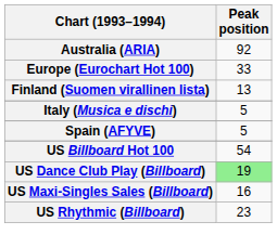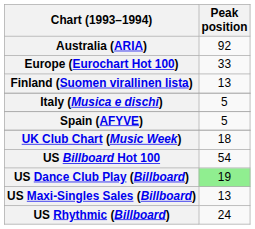 <table class="wikitable sortable plainrowheaders" style="text-align:center">
 <tr>
 <th>Chart (1993–1994)</th>
 <th>Peak<br>position</th>
 </tr>
 <tr>
 <th scope="row">Australia (<a href='#'>ARIA</a>)</th>
 <td>92</td>
 </tr>
 <tr>
 <th scope="row">Europe (<a href='#'>Eurochart Hot 100</a>)</th>
 <td>33</td>
 </tr>
 <tr>
 <th scope="row">Finland (<a href='#'>Suomen virallinen lista</a>)</th>
 <td>13</td>
 </tr>
 <tr>
 </tr>
 <tr>
 <th scope="row">Italy (<em><a href='#'>Musica e dischi</a></em>)</th>
 <td>5</td>
 </tr>
 <tr>
 </tr>
 <tr>
 </tr>
 <tr>
 <th scope="row">Spain (<a href='#'>AFYVE</a>)</th>
 <td>5</td>
 </tr>
 <tr>
 </tr>
 <tr>
 </tr>
 <tr>
+<th scope="row"><a href='#'>UK Club Chart</a> (<em><a href='#'>Music Week</a></em>)</th>
+<td>18</td>
+</tr>
+<tr>
 <th scope="row">US <a href='#'><em>Billboard</em> Hot 100</a></th>
 <td>54</td>
 </tr>
 <tr>
 <th scope="row">US <a href='#'>Dance Club Play</a> (<em><a href='#'>Billboard</a></em>)</th>
 <td style="background: lightgreen;">19</td>
 </tr>
 <tr>
 <th scope="row">US <a href='#'>Maxi-Singles Sales</a> (<em><a href='#'>Billboard</a></em>)</th>
-<td>16</td>
+<td>13</td>
 </tr>
 <tr>
 <th scope="row">US <a href='#'>Rhythmic</a> (<em><a href='#'>Billboard</a></em>)</th>
-<td>23</td>
+<td>24</td>
 </tr>
 </table>
